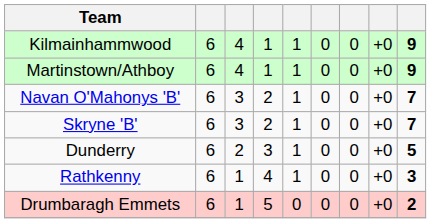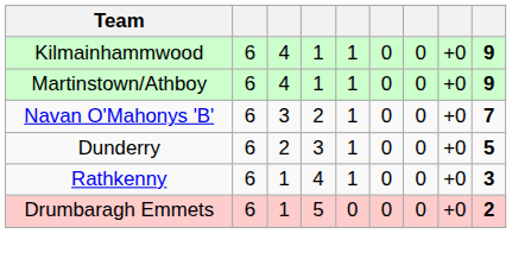 <table class="wikitable" style="text-align:center">
 <tr>
 <th width="175">Team</th>
 <th width="20"></th>
 <th width="20"></th>
 <th width="20"></th>
 <th width="20"></th>
 <th width="20"></th>
 <th width="20"></th>
 <th width="20"></th>
 <th width="20"></th>
 </tr>
 <tr style="background:#cfc;">
 <td>Kilmainhammwood</td>
 <td>6</td>
 <td>4</td>
 <td>1</td>
 <td>1</td>
 <td>0</td>
 <td>0</td>
 <td>+0</td>
 <td><strong>9</strong></td>
 </tr>
 <tr style="background:#cfc;">
 <td>Martinstown/Athboy</td>
 <td>6</td>
 <td>4</td>
 <td>1</td>
 <td>1</td>
 <td>0</td>
 <td>0</td>
 <td>+0</td>
 <td><strong>9</strong></td>
 </tr>
 <tr>
 <td><a href='#'>Navan O'Mahonys 'B'</a></td>
 <td>6</td>
 <td>3</td>
 <td>2</td>
 <td>1</td>
 <td>0</td>
 <td>0</td>
 <td>+0</td>
 <td><strong>7</strong></td>
 </tr>
 <tr>
-<td><a href='#'>Skryne 'B'</a></td>
-<td>6</td>
-<td>3</td>
-<td>2</td>
-<td>1</td>
-<td>0</td>
-<td>0</td>
-<td>+0</td>
-<td><strong>7</strong></td>
-</tr>
-<tr>
 <td>Dunderry</td>
 <td>6</td>
 <td>2</td>
 <td>3</td>
 <td>1</td>
 <td>0</td>
 <td>0</td>
 <td>+0</td>
 <td><strong>5</strong></td>
 </tr>
 <tr>
 <td><a href='#'>Rathkenny</a></td>
 <td>6</td>
 <td>1</td>
 <td>4</td>
 <td>1</td>
 <td>0</td>
 <td>0</td>
 <td>+0</td>
 <td><strong>3</strong></td>
 </tr>
 <tr style="background:#fcc;">
 <td>Drumbaragh Emmets</td>
 <td>6</td>
 <td>1</td>
 <td>5</td>
 <td>0</td>
 <td>0</td>
 <td>0</td>
 <td>+0</td>
 <td><strong>2</strong></td>
 </tr>
 <tr>
 </tr>
 </table>
